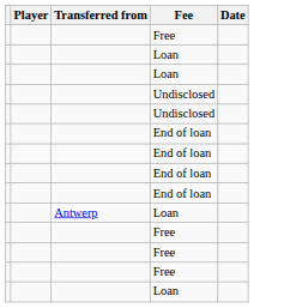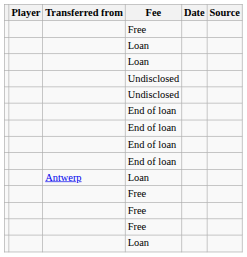 <table class="wikitable plainrowheaders sortable">
 <tr>
 <th></th>
 <th scope=col>Player</th>
 <th>Transferred from</th>
 <th !scope=col; style="width: 65px;">Fee</th>
 <th scope=col>Date</th>
+<th scope=col>Source</th>
 </tr>
 <tr>
 <td align=center></td>
 <td></td>
 <td></td>
 <td>Free</td>
+<td></td>
 <td></td>
 </tr>
 <tr>
 <td align=center></td>
 <td></td>
 <td></td>
 <td>Loan</td>
 <td></td>
+<td></td>
 </tr>
 <tr>
 <td align=center></td>
 <td></td>
 <td></td>
 <td>Loan</td>
+<td></td>
 <td></td>
 </tr>
 <tr>
 <td align=center></td>
 <td></td>
 <td></td>
 <td>Undisclosed</td>
 <td></td>
+<td></td>
 </tr>
 <tr>
 <td align=center></td>
 <td></td>
 <td></td>
 <td>Undisclosed</td>
+<td></td>
 <td></td>
 </tr>
 <tr>
 <td align=center></td>
 <td></td>
 <td></td>
 <td>End of loan</td>
 <td></td>
-</tr>
-<tr>
-<td align=center></td>
-<td></td>
-<td></td>
-<td>End of loan</td>
 <td></td>
 </tr>
 <tr>
 <td align=center></td>
 <td></td>
 <td></td>
 <td>End of loan</td>
 <td></td>
+<td></td>
 </tr>
 <tr>
 <td align=center></td>
 <td></td>
 <td></td>
 <td>End of loan</td>
+<td></td>
+<td></td>
+</tr>
+<tr>
+<td align=center></td>
+<td></td>
+<td></td>
+<td>End of loan</td>
+<td></td>
 <td></td>
 </tr>
 <tr>
 <td align=center></td>
 <td></td>
 <td><a href='#'>Antwerp</a></td>
 <td>Loan</td>
 <td></td>
-</tr>
-<tr>
-<td align=center></td>
-<td></td>
-<td></td>
-<td>Free</td>
 <td></td>
 </tr>
 <tr>
 <td align=center></td>
 <td></td>
 <td></td>
 <td>Free</td>
 <td></td>
+<td></td>
 </tr>
 <tr>
 <td align=center></td>
 <td></td>
 <td></td>
 <td>Free</td>
+<td></td>
+<td></td>
+</tr>
+<tr>
+<td align=center></td>
+<td></td>
+<td></td>
+<td>Free</td>
+<td></td>
 <td></td>
 </tr>
 <tr>
 <td align=center></td>
 <td></td>
 <td></td>
 <td>Loan</td>
 <td></td>
+<td></td>
 </tr>
 </table>
